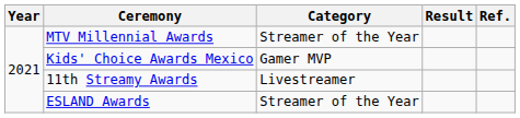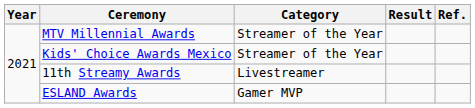 <table class="wikitable sortable">
 <tr>
 <th>Year</th>
 <th>Ceremony</th>
 <th>Category</th>
 <th>Result</th>
 <th class="unsortable">Ref.</th>
 </tr>
 <tr>
 <td rowspan="4">2021</td>
 <td><a href='#'>MTV Millennial Awards</a></td>
 <td>Streamer of the Year</td>
 <td></td>
 <td align="center"></td>
 </tr>
 <tr>
 <td><a href='#'>Kids' Choice Awards Mexico</a></td>
-<td>Gamer MVP</td>
+<td>Streamer of the Year</td>
 <td></td>
 <td align="center"></td>
 </tr>
 <tr>
 <td>11th <a href='#'>Streamy Awards</a></td>
 <td>Livestreamer</td>
 <td></td>
 <td align="center"></td>
 </tr>
 <tr>
 <td><a href='#'>ESLAND Awards</a></td>
-<td>Streamer of the Year</td>
+<td>Gamer MVP</td>
 <td></td>
 <td align="center"></td>
 </tr>
 </table>
